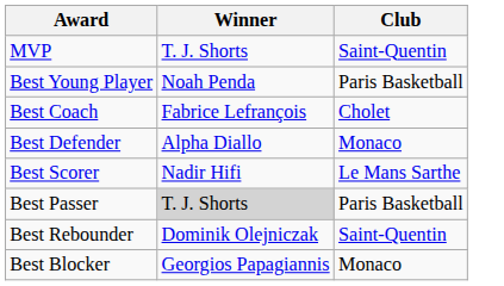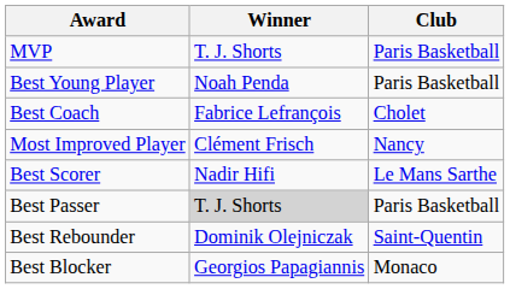 <table class="wikitable">
 <tr>
 <th>Award</th>
 <th>Winner</th>
 <th>Club</th>
 </tr>
 <tr>
 <td><a href='#'>MVP</a></td>
 <td><a href='#'>T. J. Shorts</a></td>
-<td><a href='#'>Saint-Quentin</a></td>
+<td><a href='#'>Paris Basketball</a></td>
 </tr>
 <tr>
 <td><a href='#'>Best Young Player</a></td>
 <td><a href='#'>Noah Penda</a></td>
 <td>Paris Basketball</td>
 </tr>
 <tr>
 <td><a href='#'>Best Coach</a></td>
 <td><a href='#'>Fabrice Lefrançois</a></td>
 <td><a href='#'>Cholet</a></td>
 </tr>
 <tr>
-<td><a href='#'>Best Defender</a></td>
-<td><a href='#'>Alpha Diallo</a></td>
-<td><a href='#'>Monaco</a></td>
+<td><a href='#'>Most Improved Player</a></td>
+<td><a href='#'>Clément Frisch</a></td>
+<td><a href='#'>Nancy</a></td>
 </tr>
 <tr>
 <td><a href='#'>Best Scorer</a></td>
 <td><a href='#'>Nadir Hifi</a></td>
 <td><a href='#'>Le Mans Sarthe</a></td>
 </tr>
 <tr>
 <td>Best Passer</td>
 <td style="background: lightgrey;">T. J. Shorts</td>
 <td>Paris Basketball</td>
 </tr>
 <tr>
 <td>Best Rebounder</td>
 <td><a href='#'>Dominik Olejniczak</a></td>
 <td><a href='#'>Saint-Quentin</a></td>
 </tr>
 <tr>
 <td>Best Blocker</td>
 <td><a href='#'>Georgios Papagiannis</a></td>
 <td>Monaco</td>
 </tr>
 </table>
